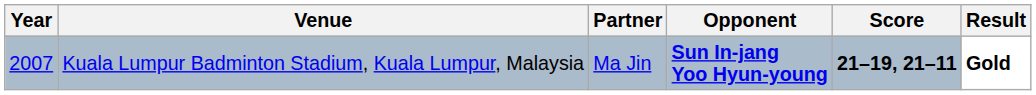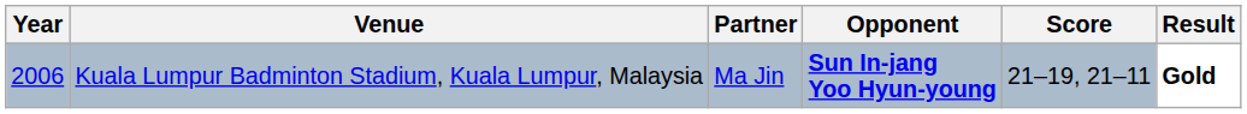 <table class="sortable wikitable" style="font-size: 90%;">
 <tr>
 <th>Year</th>
 <th>Venue</th>
 <th>Partner</th>
 <th>Opponent</th>
 <th>Score</th>
 <th>Result</th>
 </tr>
 <tr style="background:#AABBCC">
-<td align="center"><a href='#'>2007</a></td>
+<td align="center"><a href='#'>2006</a></td>
 <td align="left"><a href='#'>Kuala Lumpur Badminton Stadium</a>, <a href='#'>Kuala Lumpur</a>, Malaysia</td>
 <td align="left"> <a href='#'>Ma Jin</a></td>
 <td align="left"><strong> <a href='#'>Sun In-jang</a><br> <a href='#'>Yoo Hyun-young</a></strong></td>
-<td align="left"><strong>21–19, 21–11</strong></td>
+<td align="left">21–19, 21–11</td>
 <td style="text-align:left; background:white"> <strong>Gold</strong></td>
 </tr>
 </table>
